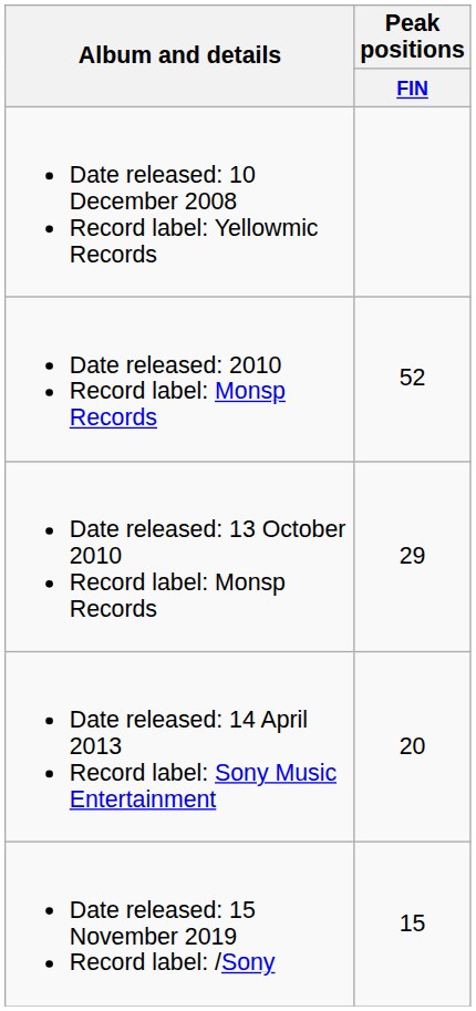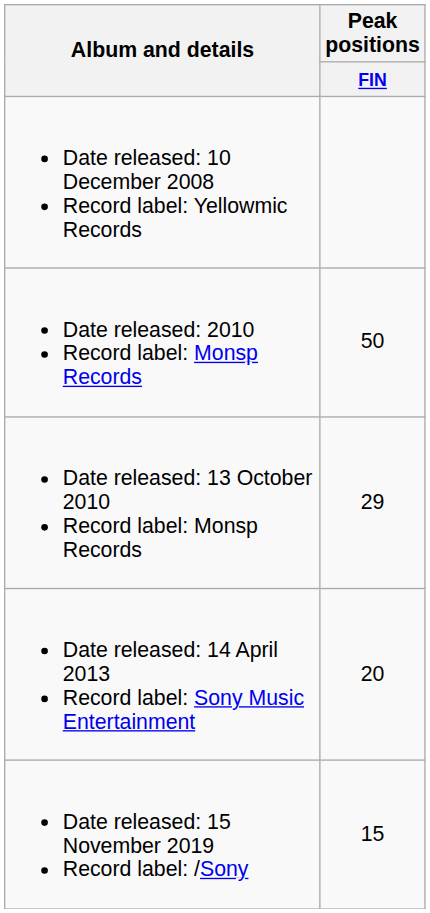 <table class="wikitable">
 <tr>
 <th align="center" rowspan="2" width="230">Album and details</th>
 <th align="center" colspan="1" width="20">Peak positions</th>
 </tr>
 <tr>
 <th width="20"><small><a href='#'>FIN</a><br></small></th>
 </tr>
 <tr>
 <td><br><ul><li>Date released: 10 December 2008</li><li>Record label: Yellowmic Records</li></ul></td>
 <td style="text-align:center;"></td>
 </tr>
 <tr>
 <td><br><ul><li>Date released: 2010</li><li>Record label: <a href='#'>Monsp Records</a></li></ul></td>
-<td style="text-align:center;">52</td>
+<td style="text-align:center;">50</td>
 </tr>
 <tr>
 <td><br><ul><li>Date released: 13 October 2010</li><li>Record label: Monsp Records</li></ul></td>
 <td style="text-align:center;">29</td>
 </tr>
 <tr>
 <td><br><ul><li>Date released: 14 April 2013</li><li>Record label: <a href='#'>Sony Music Entertainment</a></li></ul></td>
 <td style="text-align:center;">20</td>
 </tr>
 <tr>
 <td><br><ul><li>Date released: 15 November 2019</li><li>Record label: /<a href='#'>Sony</a></li></ul></td>
 <td style="text-align:center;">15<br></td>
 </tr>
 </table>
